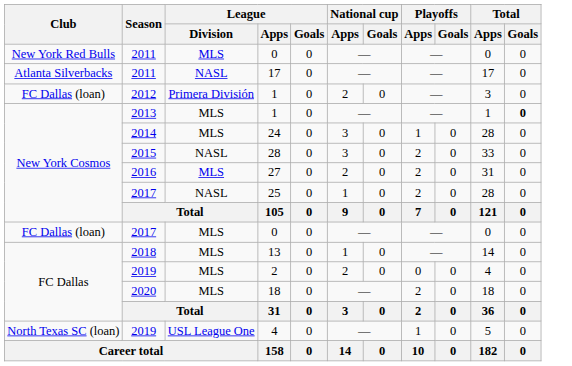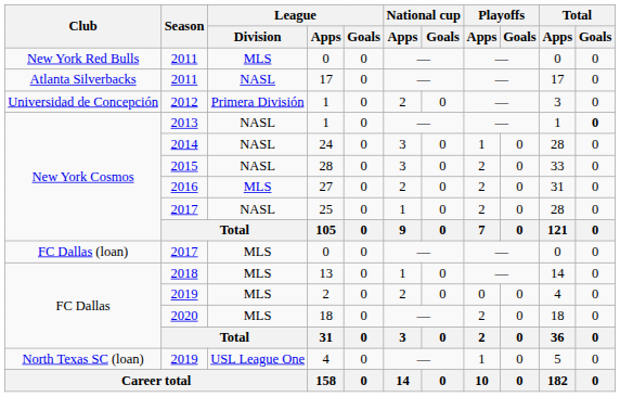 <table class="wikitable" style="text-align:center">
 <tr>
 <th rowspan="2">Club</th>
 <th rowspan="2">Season</th>
 <th colspan="3">League</th>
 <th colspan="2">National cup</th>
 <th colspan="2">Playoffs</th>
 <th colspan="2">Total</th>
 </tr>
 <tr>
 <th>Division</th>
 <th>Apps</th>
 <th>Goals</th>
 <th>Apps</th>
 <th>Goals</th>
 <th>Apps</th>
 <th>Goals</th>
 <th>Apps</th>
 <th>Goals</th>
 </tr>
 <tr>
 <td><a href='#'>New York Red Bulls</a></td>
 <td><a href='#'>2011</a></td>
 <td><a href='#'>MLS</a></td>
 <td>0</td>
 <td>0</td>
 <td colspan="2">—</td>
 <td colspan="2">—</td>
 <td>0</td>
 <td>0</td>
 </tr>
 <tr>
 <td><a href='#'>Atlanta Silverbacks</a></td>
 <td><a href='#'>2011</a></td>
 <td><a href='#'>NASL</a></td>
 <td>17</td>
 <td>0</td>
 <td colspan="2">—</td>
 <td colspan="2">—</td>
 <td>17</td>
 <td>0</td>
 </tr>
 <tr>
-<td><a href='#'>FC Dallas</a> (loan)</td>
+<td><a href='#'>Universidad de Concepción</a></td>
 <td><a href='#'>2012</a></td>
 <td><a href='#'>Primera División</a></td>
 <td>1</td>
 <td>0</td>
 <td>2</td>
 <td>0</td>
 <td colspan="2">—</td>
 <td>3</td>
 <td>0</td>
 </tr>
 <tr>
 <td rowspan="6"><a href='#'>New York Cosmos</a></td>
 <td><a href='#'>2013</a></td>
-<td>MLS</td>
+<td>NASL</td>
 <td>1</td>
 <td>0</td>
 <td colspan="2">—</td>
 <td colspan="2">—</td>
 <td>1</td>
 <td><strong>0</strong></td>
 </tr>
 <tr>
 <td><a href='#'>2014</a></td>
-<td>MLS</td>
+<td>NASL</td>
 <td>24</td>
 <td>0</td>
 <td>3</td>
 <td>0</td>
 <td>1</td>
 <td>0</td>
 <td>28</td>
 <td>0</td>
 </tr>
 <tr>
 <td><a href='#'>2015</a></td>
 <td>NASL</td>
 <td>28</td>
 <td>0</td>
 <td>3</td>
 <td>0</td>
 <td>2</td>
 <td>0</td>
 <td>33</td>
 <td>0</td>
 </tr>
 <tr>
 <td><a href='#'>2016</a></td>
 <td><a href='#'>MLS</a></td>
 <td>27</td>
 <td>0</td>
 <td>2</td>
 <td>0</td>
 <td>2</td>
 <td>0</td>
 <td>31</td>
 <td>0</td>
 </tr>
 <tr>
 <td><a href='#'>2017</a></td>
 <td>NASL</td>
 <td>25</td>
 <td>0</td>
 <td>1</td>
 <td>0</td>
 <td>2</td>
 <td>0</td>
 <td>28</td>
 <td>0</td>
 </tr>
 <tr>
 <th colspan="2">Total</th>
 <th>105</th>
 <th>0</th>
 <th>9</th>
 <th>0</th>
 <th>7</th>
 <th>0</th>
 <th>121</th>
 <th>0</th>
 </tr>
 <tr>
 <td><a href='#'>FC Dallas</a> (loan)</td>
 <td><a href='#'>2017</a></td>
 <td>MLS</td>
 <td>0</td>
 <td>0</td>
 <td colspan="2">—</td>
 <td colspan="2">—</td>
 <td>0</td>
 <td>0</td>
 </tr>
 <tr>
 <td rowspan="4">FC Dallas</td>
 <td><a href='#'>2018</a></td>
 <td>MLS</td>
 <td>13</td>
 <td>0</td>
 <td>1</td>
 <td>0</td>
 <td colspan="2">—</td>
 <td>14</td>
 <td>0</td>
 </tr>
 <tr>
 <td><a href='#'>2019</a></td>
 <td>MLS</td>
 <td>2</td>
 <td>0</td>
 <td>2</td>
 <td>0</td>
 <td>0</td>
 <td>0</td>
 <td>4</td>
 <td>0</td>
 </tr>
 <tr>
 <td><a href='#'>2020</a></td>
 <td>MLS</td>
 <td>18</td>
 <td>0</td>
 <td colspan="2">—</td>
 <td>2</td>
 <td>0</td>
 <td>18</td>
 <td>0</td>
 </tr>
 <tr>
 <th colspan="2">Total</th>
 <th>31</th>
 <th>0</th>
 <th>3</th>
 <th>0</th>
 <th>2</th>
 <th>0</th>
 <th>36</th>
 <th>0</th>
 </tr>
 <tr>
 <td><a href='#'>North Texas SC</a> (loan)</td>
 <td><a href='#'>2019</a></td>
 <td><a href='#'>USL League One</a></td>
 <td>4</td>
 <td>0</td>
 <td colspan="2">—</td>
 <td>1</td>
 <td>0</td>
 <td>5</td>
 <td>0</td>
 </tr>
 <tr>
 <th colspan="3">Career total</th>
 <th>158</th>
 <th>0</th>
 <th>14</th>
 <th>0</th>
 <th>10</th>
 <th>0</th>
 <th>182</th>
 <th>0</th>
 </tr>
 </table>
